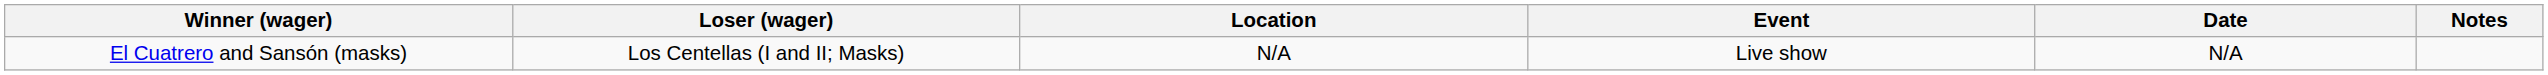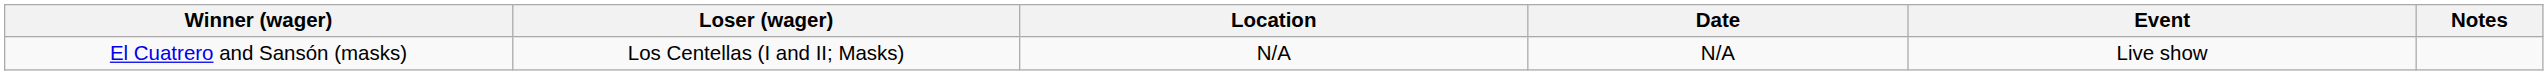 <table class="wikitable sortable" width=100%  style="text-align: center">
 <tr>
 <th width=20% scope="col">Winner (wager)</th>
 <th width=20% scope="col">Loser (wager)</th>
 <th width=20% scope="col">Location</th>
+<th width=15% scope="col">Date</th>
 <th width=20% scope="col">Event</th>
-<th width=15% scope="col">Date</th>
 <th class="unsortable" width=5% scope="col">Notes</th>
 </tr>
 <tr>
 <td><a href='#'>El Cuatrero</a> and Sansón (masks)</td>
 <td>Los Centellas (I and II; Masks)</td>
 <td>N/A</td>
+<td>N/A</td>
 <td>Live show</td>
-<td>N/A</td>
 <td></td>
 </tr>
 </table>
